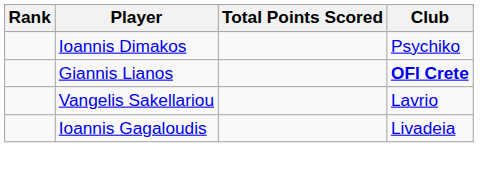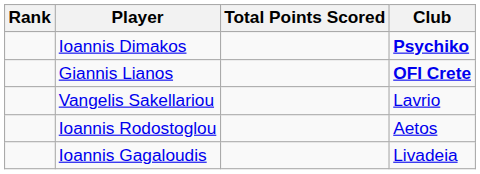 <table class="wikitable">
 <tr>
 <th>Rank</th>
 <th>Player</th>
 <th>Total Points Scored</th>
 <th>Club</th>
 </tr>
 <tr>
 <td></td>
 <td><a href='#'>Ioannis Dimakos</a></td>
 <td></td>
-<td><a href='#'>Psychiko</a></td>
+<td><strong><a href='#'>Psychiko</a></strong></td>
 </tr>
 <tr>
 <td></td>
 <td><a href='#'>Giannis Lianos</a></td>
 <td></td>
 <td><strong><a href='#'>OFI Crete</a></strong></td>
 </tr>
 <tr>
 <td></td>
 <td><a href='#'>Vangelis Sakellariou</a></td>
 <td></td>
 <td><a href='#'>Lavrio</a></td>
 </tr>
 <tr>
 <td></td>
+<td><a href='#'>Ioannis Rodostoglou</a></td>
+<td></td>
+<td><a href='#'>Aetos</a></td>
+</tr>
+<tr>
+<td></td>
 <td><a href='#'>Ioannis Gagaloudis</a></td>
 <td></td>
 <td><a href='#'>Livadeia</a></td>
 </tr>
 </table>
